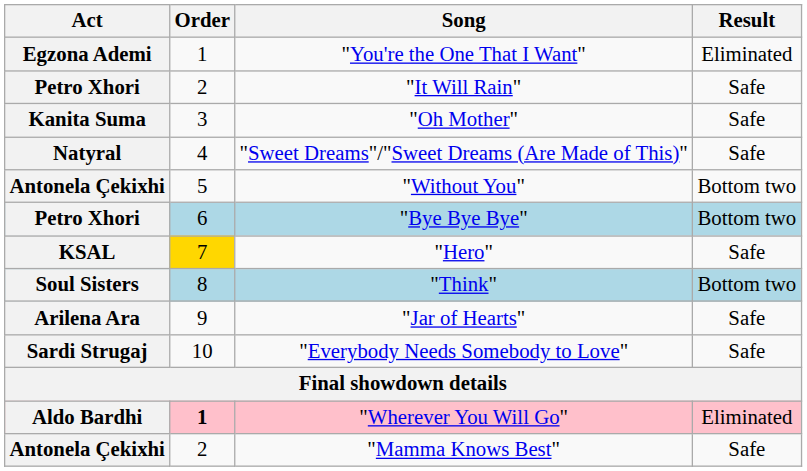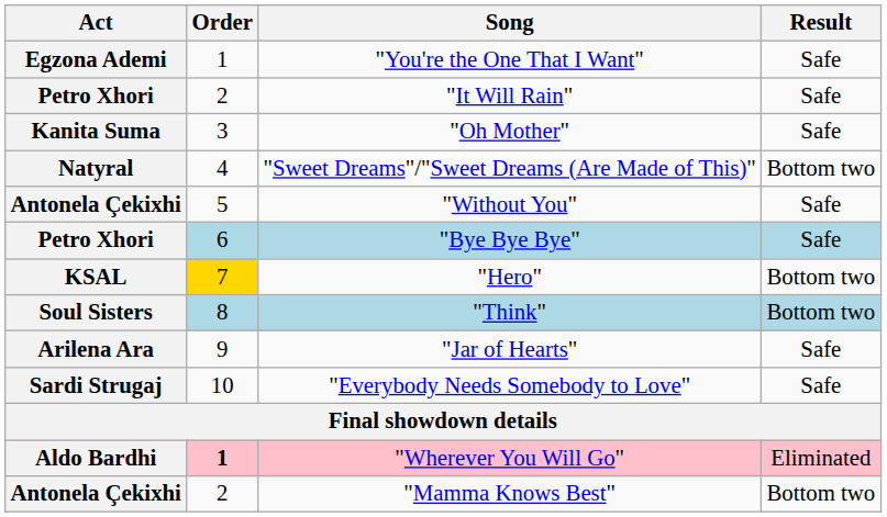 <table class="wikitable plainrowheaders" style="text-align:center;">
 <tr>
 <th scope="col">Act</th>
 <th scope="col">Order</th>
 <th scope="col">Song</th>
 <th scope="col">Result</th>
 </tr>
 <tr>
 <th scope="row">Egzona Ademi</th>
 <td>1</td>
 <td>"<a href='#'>You're the One That I Want</a>"</td>
-<td>Eliminated</td>
+<td>Safe</td>
 </tr>
 <tr>
 <th scope="row">Petro Xhori</th>
 <td>2</td>
 <td>"<a href='#'>It Will Rain</a>"</td>
 <td>Safe</td>
 </tr>
 <tr>
 <th scope="row">Kanita Suma</th>
 <td>3</td>
 <td>"<a href='#'>Oh Mother</a>"</td>
 <td>Safe</td>
 </tr>
 <tr>
 <th scope="row">Natyral</th>
 <td>4</td>
 <td>"<a href='#'>Sweet Dreams</a>"/"<a href='#'>Sweet Dreams (Are Made of This)</a>"</td>
-<td>Safe</td>
+<td>Bottom two</td>
 </tr>
 <tr>
 <th scope="row">Antonela Çekixhi</th>
 <td>5</td>
 <td>"<a href='#'>Without You</a>"</td>
-<td>Bottom two</td>
+<td>Safe</td>
 </tr>
 <tr style="background:lightblue;">
 <th scope="row">Petro Xhori</th>
 <td>6</td>
 <td>"<a href='#'>Bye Bye Bye</a>"</td>
-<td>Bottom two</td>
+<td>Safe</td>
 </tr>
 <tr>
 <th scope="row">KSAL</th>
 <td style="background: gold;">7</td>
 <td>"<a href='#'>Hero</a>"</td>
-<td>Safe</td>
+<td>Bottom two</td>
 </tr>
 <tr style="background:lightblue;">
 <th scope="row">Soul Sisters</th>
 <td>8</td>
 <td>"<a href='#'>Think</a>"</td>
 <td>Bottom two</td>
 </tr>
 <tr>
 <th scope="row">Arilena Ara</th>
 <td>9</td>
 <td>"<a href='#'>Jar of Hearts</a>"</td>
 <td>Safe</td>
 </tr>
 <tr>
 <th scope="row">Sardi Strugaj</th>
 <td>10</td>
 <td>"<a href='#'>Everybody Needs Somebody to Love</a>"</td>
 <td>Safe</td>
 </tr>
 <tr>
 <th colspan="5">Final showdown details</th>
 </tr>
 <tr style="background:pink;">
 <th scope="row">Aldo Bardhi</th>
 <td><strong>1</strong></td>
 <td>"<a href='#'>Wherever You Will Go</a>"</td>
 <td>Eliminated</td>
 </tr>
 <tr>
 <th scope="row">Antonela Çekixhi</th>
 <td>2</td>
 <td>"<a href='#'>Mamma Knows Best</a>"</td>
-<td>Safe</td>
+<td>Bottom two</td>
 </tr>
 </table>
